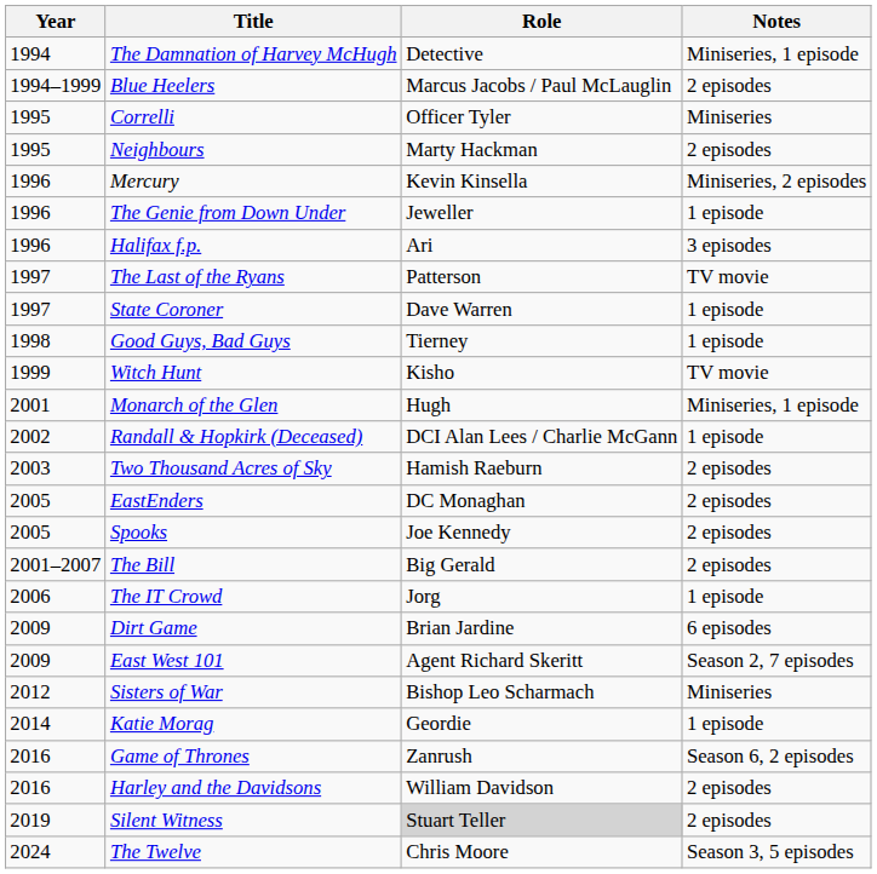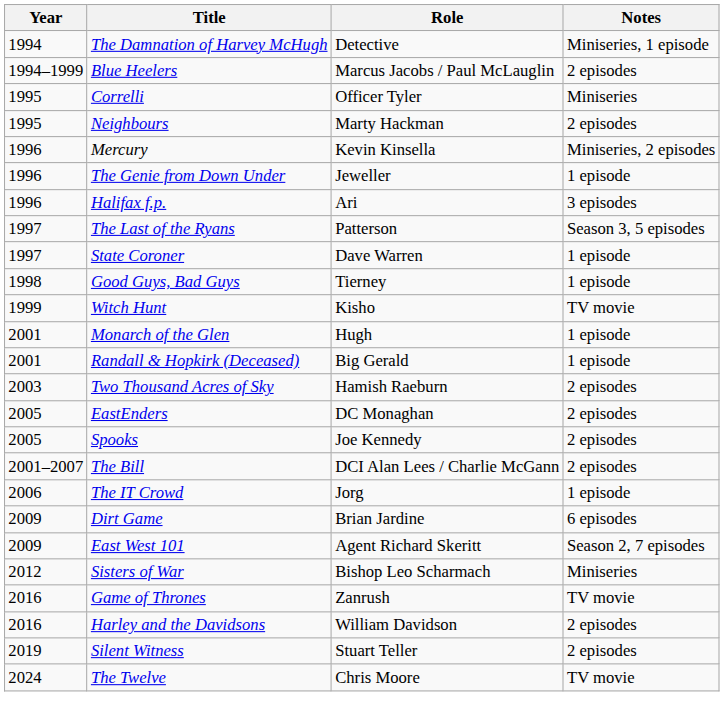 <table class="wikitable">
 <tr>
 <th>Year</th>
 <th>Title</th>
 <th>Role</th>
 <th>Notes</th>
 </tr>
 <tr>
 <td>1994</td>
 <td><em><a href='#'>The Damnation of Harvey McHugh</a></em></td>
 <td>Detective</td>
 <td>Miniseries, 1 episode</td>
 </tr>
 <tr>
 <td>1994–1999</td>
 <td><em><a href='#'>Blue Heelers</a></em></td>
 <td>Marcus Jacobs / Paul McLauglin</td>
 <td>2 episodes</td>
 </tr>
 <tr>
 <td>1995</td>
 <td><em><a href='#'>Correlli</a></em></td>
 <td>Officer Tyler</td>
 <td>Miniseries</td>
 </tr>
 <tr>
 <td>1995</td>
 <td><em><a href='#'>Neighbours</a></em></td>
 <td>Marty Hackman</td>
 <td>2 episodes</td>
 </tr>
 <tr>
 <td>1996</td>
 <td><em>Mercury</em></td>
 <td>Kevin Kinsella</td>
 <td>Miniseries, 2 episodes</td>
 </tr>
 <tr>
 <td>1996</td>
 <td><em><a href='#'>The Genie from Down Under</a></em></td>
 <td>Jeweller</td>
 <td>1 episode</td>
 </tr>
 <tr>
 <td>1996</td>
 <td><em><a href='#'>Halifax f.p.</a></em></td>
 <td>Ari</td>
 <td>3 episodes</td>
 </tr>
 <tr>
 <td>1997</td>
 <td><em><a href='#'>The Last of the Ryans</a></em></td>
 <td>Patterson</td>
-<td>TV movie</td>
+<td>Season 3, 5 episodes</td>
 </tr>
 <tr>
 <td>1997</td>
 <td><em><a href='#'>State Coroner</a></em></td>
 <td>Dave Warren</td>
 <td>1 episode</td>
 </tr>
 <tr>
 <td>1998</td>
 <td><em><a href='#'>Good Guys, Bad Guys</a></em></td>
 <td>Tierney</td>
 <td>1 episode</td>
 </tr>
 <tr>
 <td>1999</td>
 <td><em><a href='#'>Witch Hunt</a></em></td>
 <td>Kisho</td>
 <td>TV movie</td>
 </tr>
 <tr>
 <td>2001</td>
 <td><em><a href='#'>Monarch of the Glen</a></em></td>
 <td>Hugh</td>
-<td>Miniseries, 1 episode</td>
+<td>1 episode</td>
 </tr>
 <tr>
-<td>2002</td>
+<td>2001</td>
 <td><em><a href='#'>Randall & Hopkirk (Deceased)</a></em></td>
-<td>DCI Alan Lees / Charlie McGann</td>
+<td>Big Gerald</td>
 <td>1 episode</td>
 </tr>
 <tr>
 <td>2003</td>
 <td><em><a href='#'>Two Thousand Acres of Sky</a></em></td>
 <td>Hamish Raeburn</td>
 <td>2 episodes</td>
 </tr>
 <tr>
 <td>2005</td>
 <td><em><a href='#'>EastEnders</a></em></td>
 <td>DC Monaghan</td>
 <td>2 episodes</td>
 </tr>
 <tr>
 <td>2005</td>
 <td><em><a href='#'>Spooks</a></em></td>
 <td>Joe Kennedy</td>
 <td>2 episodes</td>
 </tr>
 <tr>
 <td>2001–2007</td>
 <td><em><a href='#'>The Bill</a></em></td>
-<td>Big Gerald</td>
+<td>DCI Alan Lees / Charlie McGann</td>
 <td>2 episodes</td>
 </tr>
 <tr>
 <td>2006</td>
 <td><em><a href='#'>The IT Crowd</a></em></td>
 <td>Jorg</td>
 <td>1 episode</td>
 </tr>
 <tr>
 <td>2009</td>
 <td><em><a href='#'>Dirt Game</a></em></td>
 <td>Brian Jardine</td>
 <td>6 episodes</td>
 </tr>
 <tr>
 <td>2009</td>
 <td><em><a href='#'>East West 101</a></em></td>
 <td>Agent Richard Skeritt</td>
 <td>Season 2, 7 episodes</td>
 </tr>
 <tr>
 <td>2012</td>
 <td><em><a href='#'>Sisters of War</a></em></td>
 <td>Bishop Leo Scharmach</td>
 <td>Miniseries</td>
 </tr>
 <tr>
-<td>2014</td>
-<td><em><a href='#'>Katie Morag</a></em></td>
-<td>Geordie</td>
-<td>1 episode</td>
-</tr>
-<tr>
 <td>2016</td>
 <td><em><a href='#'>Game of Thrones</a></em></td>
 <td>Zanrush</td>
-<td>Season 6, 2 episodes</td>
+<td>TV movie</td>
 </tr>
 <tr>
 <td>2016</td>
 <td><em><a href='#'>Harley and the Davidsons</a></em></td>
 <td>William Davidson</td>
 <td>2 episodes</td>
 </tr>
 <tr>
 <td>2019</td>
 <td><em><a href='#'>Silent Witness</a></em></td>
-<td style="background: lightgrey;">Stuart Teller</td>
+<td>Stuart Teller</td>
 <td>2 episodes</td>
 </tr>
 <tr>
 <td>2024</td>
 <td><em><a href='#'>The Twelve</a></em></td>
 <td>Chris Moore</td>
-<td>Season 3, 5 episodes</td>
+<td>TV movie</td>
 </tr>
 </table>
